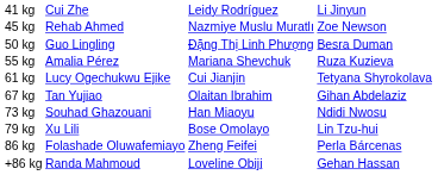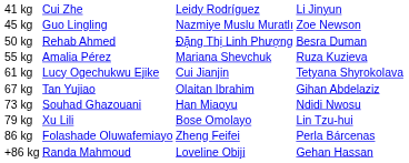 <table>
 <tr>
 <td>41 kg</td>
 <td><a href='#'>Cui Zhe</a><br></td>
 <td><a href='#'>Leidy Rodríguez</a><br></td>
 <td><a href='#'>Li Jinyun</a><br></td>
 </tr>
 <tr>
 <td>45 kg</td>
-<td><a href='#'>Rehab Ahmed</a><br></td>
+<td><a href='#'>Guo Lingling</a><br></td>
 <td><a href='#'>Nazmiye Muslu Muratlı</a><br></td>
 <td><a href='#'>Zoe Newson</a><br></td>
 </tr>
 <tr>
 <td>50 kg</td>
-<td><a href='#'>Guo Lingling</a><br></td>
+<td><a href='#'>Rehab Ahmed</a><br></td>
 <td><a href='#'>Đặng Thị Linh Phượng</a><br></td>
 <td><a href='#'>Besra Duman</a><br></td>
 </tr>
 <tr>
 <td>55 kg</td>
 <td><a href='#'>Amalia Pérez</a><br></td>
 <td><a href='#'>Mariana Shevchuk</a><br></td>
 <td><a href='#'>Ruza Kuzieva</a><br></td>
 </tr>
 <tr>
 <td>61 kg</td>
 <td><a href='#'>Lucy Ogechukwu Ejike</a><br></td>
 <td><a href='#'>Cui Jianjin</a><br></td>
 <td><a href='#'>Tetyana Shyrokolava</a><br></td>
 </tr>
 <tr>
 <td>67 kg</td>
 <td><a href='#'>Tan Yujiao</a><br></td>
 <td><a href='#'>Olaitan Ibrahim</a><br></td>
 <td><a href='#'>Gihan Abdelaziz</a><br></td>
 </tr>
 <tr>
 <td>73 kg</td>
 <td><a href='#'>Souhad Ghazouani</a><br></td>
 <td><a href='#'>Han Miaoyu</a><br></td>
 <td><a href='#'>Ndidi Nwosu</a><br></td>
 </tr>
 <tr>
 <td>79 kg</td>
 <td><a href='#'>Xu Lili</a><br></td>
 <td><a href='#'>Bose Omolayo</a><br></td>
 <td><a href='#'>Lin Tzu-hui</a><br></td>
 </tr>
 <tr>
 <td>86 kg</td>
 <td><a href='#'>Folashade Oluwafemiayo</a><br></td>
 <td><a href='#'>Zheng Feifei</a><br></td>
 <td><a href='#'>Perla Bárcenas</a><br></td>
 </tr>
 <tr>
 <td>+86 kg</td>
 <td><a href='#'>Randa Mahmoud</a><br></td>
 <td><a href='#'>Loveline Obiji</a><br></td>
 <td><a href='#'>Gehan Hassan</a><br></td>
 </tr>
 </table>
